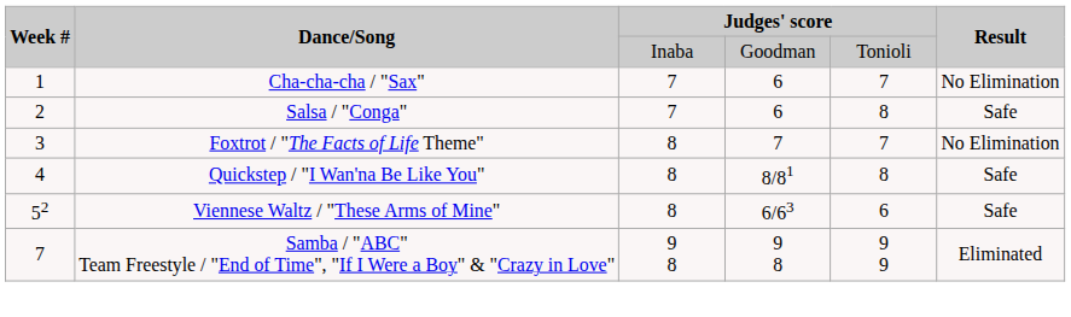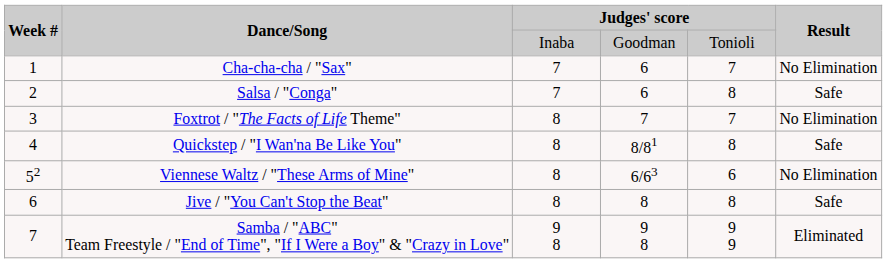 <table class="wikitable" style="float:left;">
 <tr style="text-align:Center; background:#ccc;">
 <td rowspan="2"><strong>Week #</strong></td>
 <td rowspan="2"><strong>Dance/Song</strong></td>
 <td colspan="3"><strong>Judges' score</strong></td>
 <td rowspan="2"><strong>Result</strong></td>
 </tr>
 <tr style="text-align:center; background:#ccc;">
 <td style="width:10%; ">Inaba</td>
 <td style="width:10%; ">Goodman</td>
 <td style="width:10%; ">Tonioli</td>
 </tr>
 <tr style="text-align:center; background:#faf6f6;">
 <td>1</td>
 <td><a href='#'>Cha-cha-cha</a> / "<a href='#'>Sax</a>"</td>
 <td>7</td>
 <td>6</td>
 <td>7</td>
 <td>No Elimination</td>
 </tr>
 <tr style="text-align:center; background:#faf6f6;">
 <td>2</td>
 <td><a href='#'>Salsa</a> / "<a href='#'>Conga</a>"</td>
 <td>7</td>
 <td>6</td>
 <td>8</td>
 <td>Safe</td>
 </tr>
 <tr style="text-align:center; background:#faf6f6;">
 <td>3</td>
 <td><a href='#'>Foxtrot</a> / "<em><a href='#'>The Facts of Life</a></em> Theme"</td>
 <td>8</td>
 <td>7</td>
 <td>7</td>
 <td>No Elimination</td>
 </tr>
 <tr style="text-align:center; background:#faf6f6;">
 <td>4</td>
 <td><a href='#'>Quickstep</a> / "<a href='#'>I Wan'na Be Like You</a>"</td>
 <td>8</td>
 <td>8/8<sup>1</sup></td>
 <td>8</td>
 <td>Safe</td>
 </tr>
 <tr style="text-align:center; background:#faf6f6;">
 <td>5<sup>2</sup></td>
 <td><a href='#'>Viennese Waltz</a> / "<a href='#'>These Arms of Mine</a>"</td>
 <td>8</td>
 <td>6/6<sup>3</sup></td>
 <td>6</td>
+<td>No Elimination</td>
+</tr>
+<tr style="text-align:center; background:#faf6f6;">
+<td>6</td>
+<td><a href='#'>Jive</a> / "<a href='#'>You Can't Stop the Beat</a>"</td>
+<td>8</td>
+<td>8</td>
+<td>8</td>
 <td>Safe</td>
 </tr>
 <tr style="text-align:center; background:#faf6f6;">
 <td>7</td>
 <td><a href='#'>Samba</a> / "<a href='#'>ABC</a>"<br>Team Freestyle / "<a href='#'>End of Time</a>", "<a href='#'>If I Were a Boy</a>" & "<a href='#'>Crazy in Love</a>"</td>
 <td>9<br>8</td>
 <td>9<br>8</td>
 <td>9<br>9</td>
 <td>Eliminated</td>
 </tr>
 </table>
